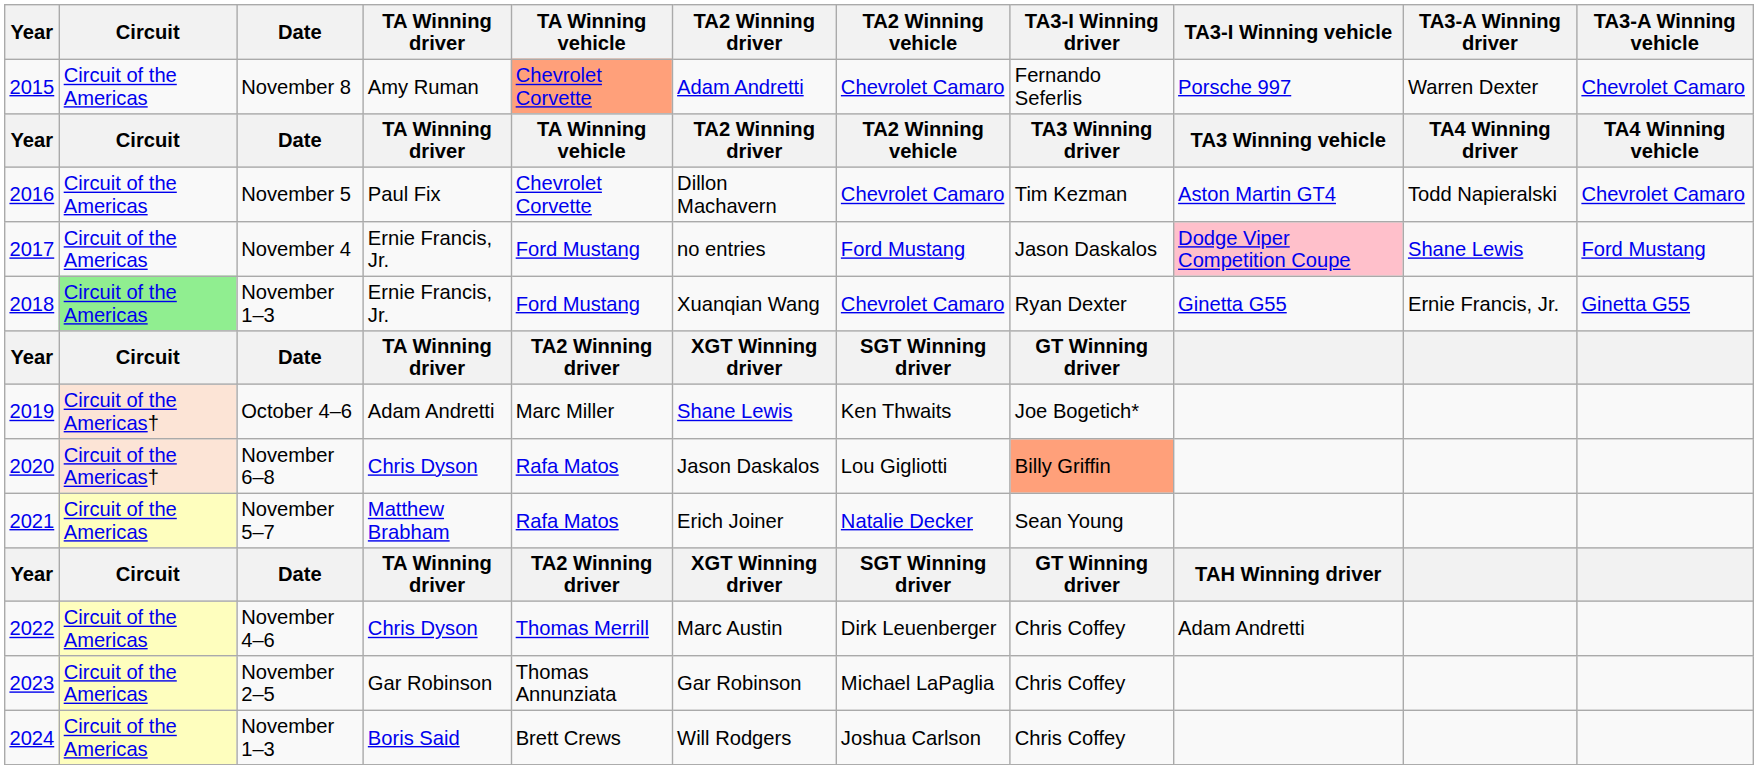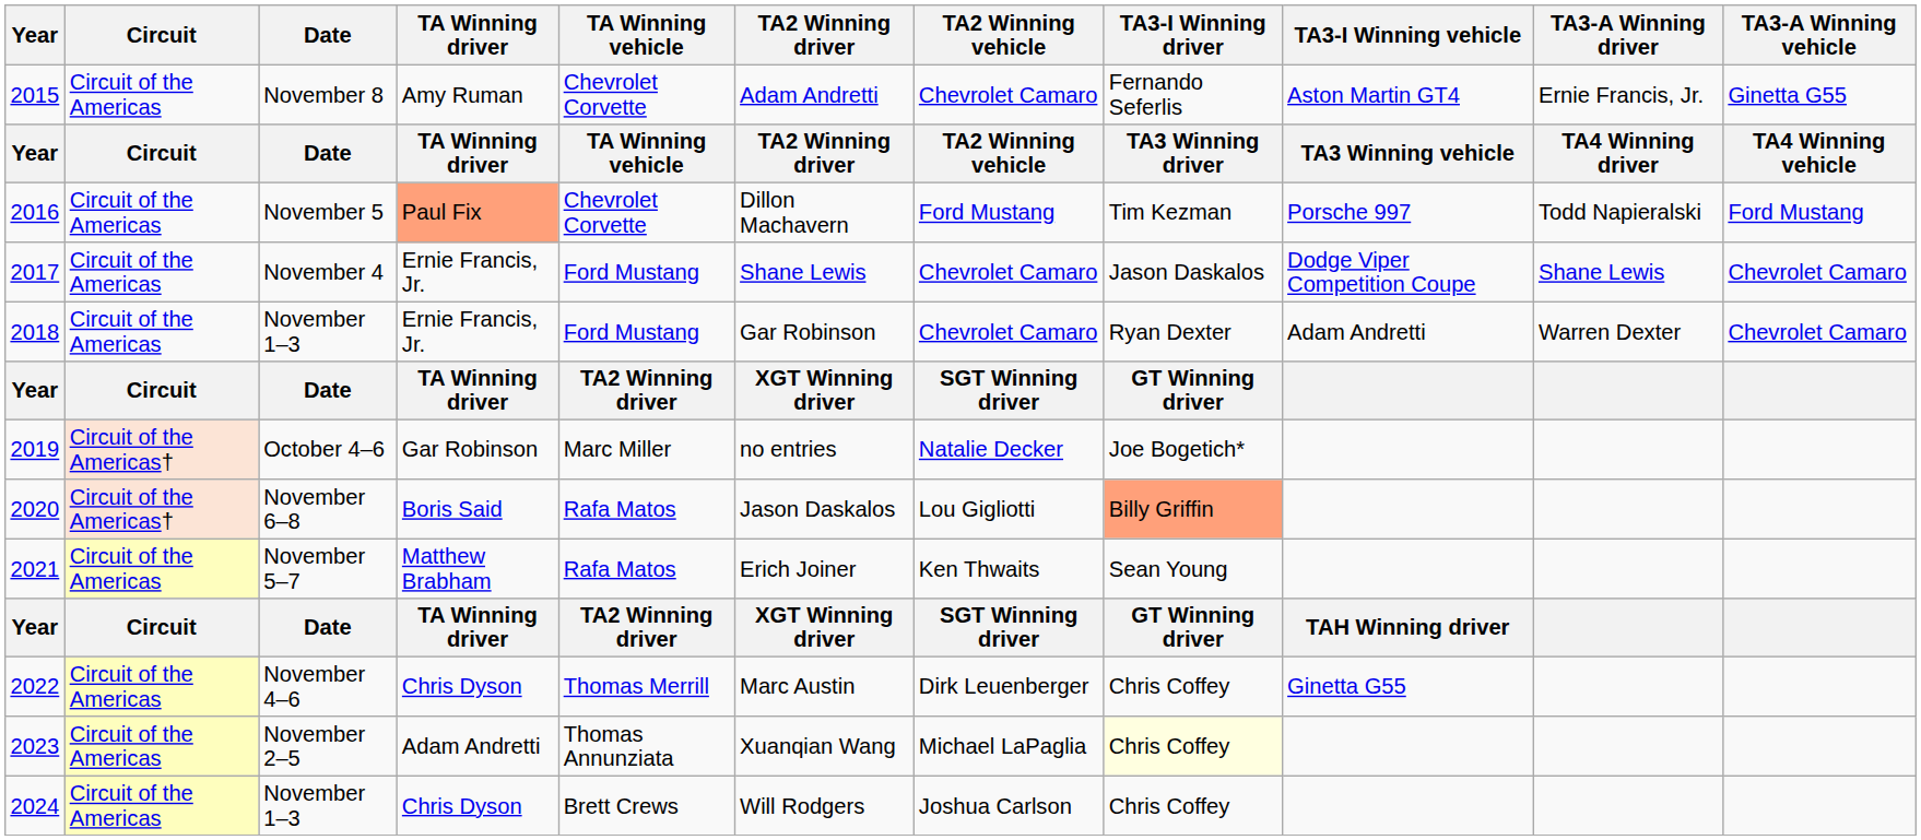 <table class="wikitable" style="font-size: 90%;">
 <tr>
 <th>Year</th>
 <th>Circuit</th>
 <th>Date</th>
 <th>TA Winning driver</th>
 <th>TA Winning vehicle</th>
 <th>TA2 Winning driver</th>
 <th>TA2 Winning vehicle</th>
 <th>TA3-I Winning driver</th>
 <th>TA3-I Winning vehicle</th>
 <th>TA3-A Winning driver</th>
 <th>TA3-A Winning vehicle</th>
 </tr>
 <tr>
 <td><a href='#'>2015</a></td>
 <td><a href='#'>Circuit of the Americas</a></td>
 <td>November 8</td>
 <td> Amy Ruman</td>
-<td style="background: lightsalmon;"><a href='#'>Chevrolet Corvette</a></td>
+<td><a href='#'>Chevrolet Corvette</a></td>
 <td> <a href='#'>Adam Andretti</a></td>
 <td><a href='#'>Chevrolet Camaro</a></td>
 <td> Fernando Seferlis</td>
-<td><a href='#'>Porsche 997</a></td>
-<td> Warren Dexter</td>
-<td><a href='#'>Chevrolet Camaro</a></td>
+<td><a href='#'>Aston Martin GT4</a></td>
+<td> Ernie Francis, Jr.</td>
+<td><a href='#'>Ginetta G55</a></td>
 </tr>
 <tr>
 <th>Year</th>
 <th>Circuit</th>
 <th>Date</th>
 <th>TA Winning driver</th>
 <th>TA Winning vehicle</th>
 <th>TA2 Winning driver</th>
 <th>TA2 Winning vehicle</th>
 <th>TA3 Winning driver</th>
 <th>TA3 Winning vehicle</th>
 <th>TA4 Winning driver</th>
 <th>TA4 Winning vehicle</th>
 </tr>
 <tr>
 <td><a href='#'>2016</a></td>
 <td><a href='#'>Circuit of the Americas</a></td>
 <td>November 5</td>
-<td> Paul Fix</td>
+<td style="background: lightsalmon;"> Paul Fix</td>
 <td><a href='#'>Chevrolet Corvette</a></td>
 <td> Dillon Machavern</td>
-<td><a href='#'>Chevrolet Camaro</a></td>
+<td><a href='#'>Ford Mustang</a></td>
 <td> Tim Kezman</td>
-<td><a href='#'>Aston Martin GT4</a></td>
+<td><a href='#'>Porsche 997</a></td>
 <td> Todd Napieralski</td>
-<td><a href='#'>Chevrolet Camaro</a></td>
+<td><a href='#'>Ford Mustang</a></td>
 </tr>
 <tr>
 <td><a href='#'>2017</a></td>
 <td><a href='#'>Circuit of the Americas</a></td>
 <td>November 4</td>
 <td> Ernie Francis, Jr.</td>
 <td><a href='#'>Ford Mustang</a></td>
-<td>no entries</td>
-<td><a href='#'>Ford Mustang</a></td>
+<td> <a href='#'>Shane Lewis</a></td>
+<td><a href='#'>Chevrolet Camaro</a></td>
 <td> Jason Daskalos</td>
-<td style="background: pink;"><a href='#'>Dodge Viper Competition Coupe</a></td>
+<td><a href='#'>Dodge Viper Competition Coupe</a></td>
 <td> <a href='#'>Shane Lewis</a></td>
-<td><a href='#'>Ford Mustang</a></td>
+<td><a href='#'>Chevrolet Camaro</a></td>
 </tr>
 <tr>
 <td><a href='#'>2018</a></td>
-<td style="background: lightgreen;"><a href='#'>Circuit of the Americas</a></td>
+<td><a href='#'>Circuit of the Americas</a></td>
 <td>November 1–3</td>
 <td> Ernie Francis, Jr.</td>
 <td><a href='#'>Ford Mustang</a></td>
-<td> Xuanqian Wang</td>
+<td> Gar Robinson</td>
 <td><a href='#'>Chevrolet Camaro</a></td>
 <td> Ryan Dexter</td>
-<td><a href='#'>Ginetta G55</a></td>
-<td> Ernie Francis, Jr.</td>
-<td><a href='#'>Ginetta G55</a></td>
+<td> Adam Andretti</td>
+<td> Warren Dexter</td>
+<td><a href='#'>Chevrolet Camaro</a></td>
 </tr>
 <tr>
 <th>Year</th>
 <th>Circuit</th>
 <th>Date</th>
 <th>TA Winning driver</th>
 <th>TA2 Winning driver</th>
 <th>XGT Winning driver</th>
 <th>SGT Winning driver</th>
 <th>GT Winning driver</th>
 <th></th>
 <th></th>
 <th></th>
 </tr>
 <tr>
 <td><a href='#'>2019</a></td>
 <td style="background:#fce4d6;"><a href='#'>Circuit of the Americas</a>†</td>
 <td>October 4–6</td>
-<td> Adam Andretti</td>
+<td> Gar Robinson</td>
 <td> Marc Miller</td>
-<td> <a href='#'>Shane Lewis</a></td>
-<td> Ken Thwaits</td>
+<td>no entries</td>
+<td> <a href='#'>Natalie Decker</a></td>
 <td> Joe Bogetich*</td>
 <td></td>
 <td></td>
 <td></td>
 </tr>
 <tr>
 <td><a href='#'>2020</a></td>
 <td style="background:#fce4d6;"><a href='#'>Circuit of the Americas</a>†</td>
 <td>November 6–8</td>
-<td> <a href='#'>Chris Dyson</a></td>
+<td> <a href='#'>Boris Said</a></td>
 <td> <a href='#'>Rafa Matos</a></td>
 <td> Jason Daskalos</td>
 <td> Lou Gigliotti</td>
 <td style="background: lightsalmon;"> Billy Griffin</td>
 <td></td>
 <td></td>
 <td></td>
 </tr>
 <tr>
 <td><a href='#'>2021</a></td>
 <td style="background:#fefebe;"><a href='#'>Circuit of the Americas</a></td>
 <td>November 5–7</td>
 <td> <a href='#'>Matthew Brabham</a></td>
 <td> <a href='#'>Rafa Matos</a></td>
 <td> Erich Joiner</td>
-<td> <a href='#'>Natalie Decker</a></td>
+<td> Ken Thwaits</td>
 <td> Sean Young</td>
 <td></td>
 <td></td>
 <td></td>
 </tr>
 <tr>
 <th>Year</th>
 <th>Circuit</th>
 <th>Date</th>
 <th>TA Winning driver</th>
 <th>TA2 Winning driver</th>
 <th>XGT Winning driver</th>
 <th>SGT Winning driver</th>
 <th>GT Winning driver</th>
 <th>TAH Winning driver</th>
 <th></th>
 <th></th>
 </tr>
 <tr>
 <td><a href='#'>2022</a></td>
 <td style="background:#fefebe;"><a href='#'>Circuit of the Americas</a></td>
 <td>November 4–6</td>
 <td> <a href='#'>Chris Dyson</a></td>
 <td> <a href='#'>Thomas Merrill</a></td>
 <td> Marc Austin</td>
 <td> Dirk Leuenberger</td>
 <td> Chris Coffey</td>
-<td> Adam Andretti</td>
+<td><a href='#'>Ginetta G55</a></td>
 <td></td>
 <td></td>
 </tr>
 <tr>
 <td><a href='#'>2023</a></td>
 <td style="background:#fefebe;"><a href='#'>Circuit of the Americas</a></td>
 <td>November 2–5</td>
-<td> Gar Robinson</td>
+<td> Adam Andretti</td>
 <td> Thomas Annunziata</td>
-<td> Gar Robinson</td>
+<td> Xuanqian Wang</td>
 <td> Michael LaPaglia</td>
-<td> Chris Coffey</td>
+<td style="background: lightyellow;"> Chris Coffey</td>
 <td></td>
 <td></td>
 <td></td>
 </tr>
 <tr>
 <td><a href='#'>2024</a></td>
 <td style="background:#fefebe;"><a href='#'>Circuit of the Americas</a></td>
 <td>November 1–3</td>
-<td> <a href='#'>Boris Said</a></td>
+<td> <a href='#'>Chris Dyson</a></td>
 <td> Brett Crews</td>
 <td> Will Rodgers</td>
 <td> Joshua Carlson</td>
 <td> Chris Coffey</td>
 <td></td>
 <td></td>
 <td></td>
 </tr>
 <tr>
 </tr>
 </table>
